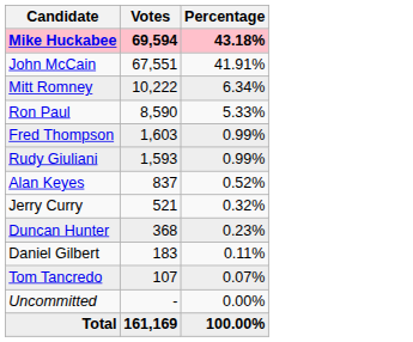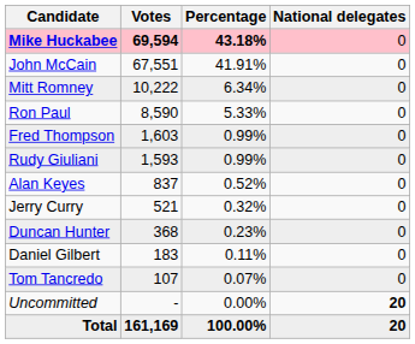 <table class="wikitable" style="text-align:right;">
 <tr>
 <th>Candidate</th>
 <th>Votes</th>
 <th>Percentage</th>
+<th>National delegates</th>
 </tr>
 <tr style="background:pink;">
 <td style="text-align:left;"><strong><a href='#'>Mike Huckabee</a></strong></td>
 <td><strong>69,594</strong></td>
 <td><strong>43.18%</strong></td>
+<td>0</td>
 </tr>
 <tr>
 <td style="text-align:left;"><a href='#'>John McCain</a></td>
 <td>67,551</td>
 <td>41.91%</td>
+<td>0</td>
 </tr>
 <tr style="background:#eee;">
 <td style="text-align:left;"><a href='#'>Mitt Romney</a></td>
 <td>10,222</td>
 <td>6.34%</td>
+<td>0</td>
 </tr>
 <tr>
 <td style="text-align:left;"><a href='#'>Ron Paul</a></td>
 <td>8,590</td>
 <td>5.33%</td>
+<td>0</td>
 </tr>
 <tr style="background:#eee;">
 <td style="text-align:left;"><a href='#'>Fred Thompson</a></td>
 <td>1,603</td>
 <td>0.99%</td>
+<td>0</td>
 </tr>
 <tr style="background:#eee;">
 <td style="text-align:left;"><a href='#'>Rudy Giuliani</a></td>
 <td>1,593</td>
 <td>0.99%</td>
+<td>0</td>
 </tr>
 <tr>
 <td style="text-align:left;"><a href='#'>Alan Keyes</a></td>
 <td>837</td>
 <td>0.52%</td>
+<td>0</td>
 </tr>
 <tr>
 <td style="text-align:left;">Jerry Curry</td>
 <td>521</td>
 <td>0.32%</td>
+<td>0</td>
 </tr>
 <tr style="background:#eee;">
 <td style="text-align:left;"><a href='#'>Duncan Hunter</a></td>
 <td>368</td>
 <td>0.23%</td>
+<td>0</td>
 </tr>
 <tr>
 <td style="text-align:left;">Daniel Gilbert</td>
 <td>183</td>
 <td>0.11%</td>
+<td>0</td>
 </tr>
 <tr style="background:#eee;">
 <td style="text-align:left;"><a href='#'>Tom Tancredo</a></td>
 <td>107</td>
 <td>0.07%</td>
+<td>0</td>
 </tr>
 <tr>
 <td style="text-align:left;"><em>Uncommitted</em></td>
 <td>-</td>
 <td>0.00%</td>
+<td><strong>20</strong></td>
 </tr>
 <tr style="background:#eee;">
 <td><strong>Total</strong></td>
 <td><strong>161,169</strong></td>
 <td><strong>100.00%</strong></td>
+<td><strong>20</strong></td>
 </tr>
 </table>
